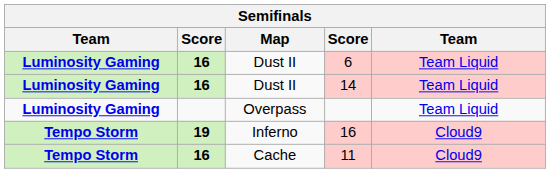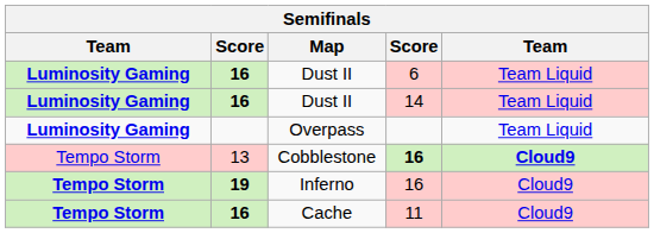 <table class="wikitable" style="text-align: center;">
 <tr>
 <th colspan=5>Semifinals</th>
 </tr>
 <tr>
 <th width="181px">Team</th>
 <th width="20px">Score</th>
 <th width="100px">Map</th>
 <th width="20px">Score</th>
 <th width="181px">Team</th>
 </tr>
 <tr>
 <td style="background: #D0F0C0;"><strong><a href='#'>Luminosity Gaming</a></strong></td>
 <td style="background: #D0F0C0;"><strong>16</strong></td>
 <td>Dust II</td>
 <td style="background: #FFCCCC;">6</td>
 <td style="background: #FFCCCC;"><a href='#'>Team Liquid</a></td>
 </tr>
 <tr>
 <td style="background: #D0F0C0;"><strong><a href='#'>Luminosity Gaming</a></strong></td>
 <td style="background: #D0F0C0;"><strong>16</strong></td>
 <td>Dust II</td>
 <td style="background: #FFCCCC;">14</td>
 <td style="background: #FFCCCC;"><a href='#'>Team Liquid</a></td>
 </tr>
 <tr>
 <td><strong><a href='#'>Luminosity Gaming</a></strong></td>
 <td></td>
 <td>Overpass</td>
 <td></td>
 <td><a href='#'>Team Liquid</a></td>
 </tr>
 <tr>
+<td style="background: #FFCCCC;"><a href='#'>Tempo Storm</a></td>
+<td style="background: #FFCCCC;">13</td>
+<td>Cobblestone</td>
+<td style="background: #D0F0C0;"><strong>16</strong></td>
+<td style="background: #D0F0C0;"><strong><a href='#'>Cloud9</a></strong></td>
+</tr>
+<tr>
 <td style="background: #D0F0C0;"><strong><a href='#'>Tempo Storm</a></strong></td>
 <td style="background: #D0F0C0;"><strong>19</strong></td>
 <td>Inferno</td>
 <td style="background: #FFCCCC;">16</td>
 <td style="background: #FFCCCC;"><a href='#'>Cloud9</a></td>
 </tr>
 <tr>
 <td style="background: #D0F0C0;"><strong><a href='#'>Tempo Storm</a></strong></td>
 <td style="background: #D0F0C0;"><strong>16</strong></td>
 <td>Cache</td>
 <td style="background: #FFCCCC;">11</td>
 <td style="background: #FFCCCC;"><a href='#'>Cloud9</a></td>
 </tr>
 </table>
